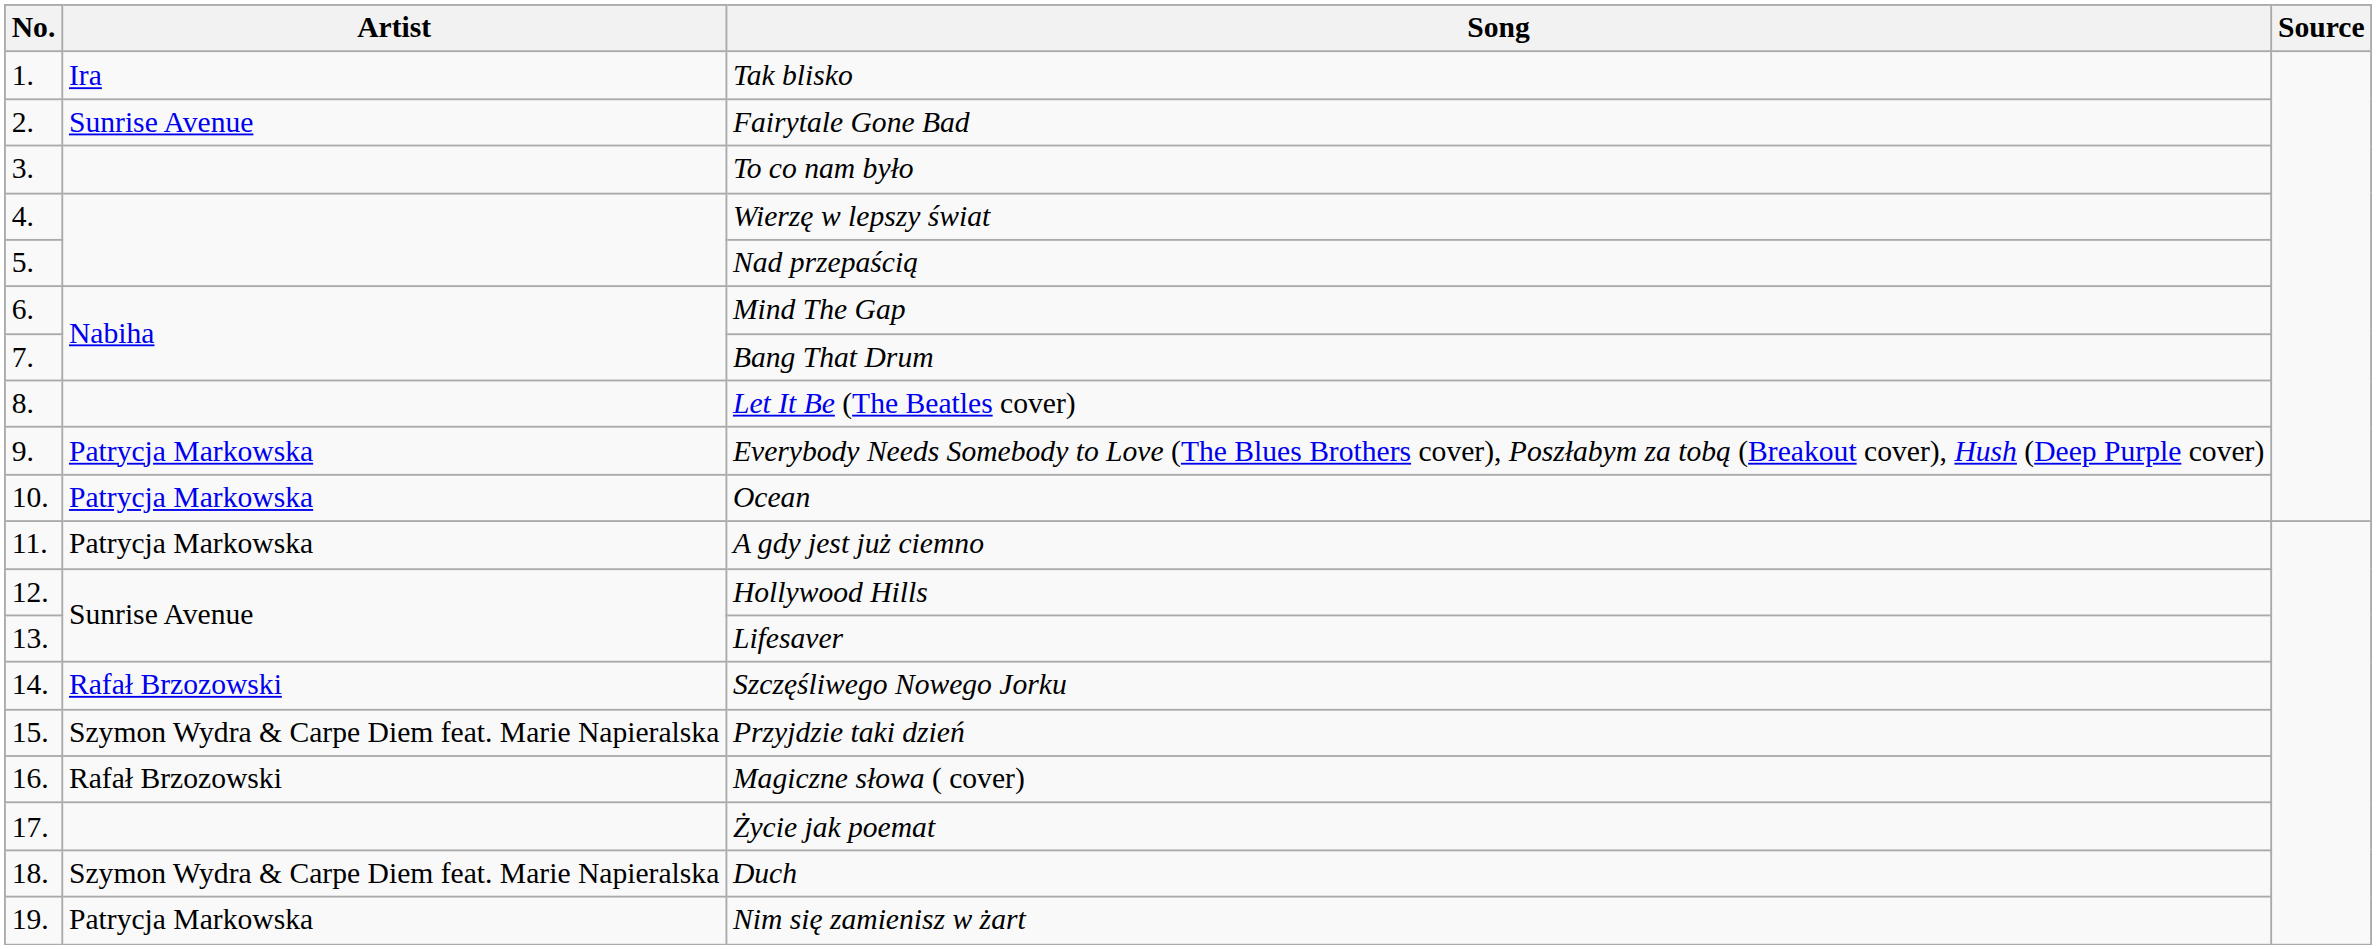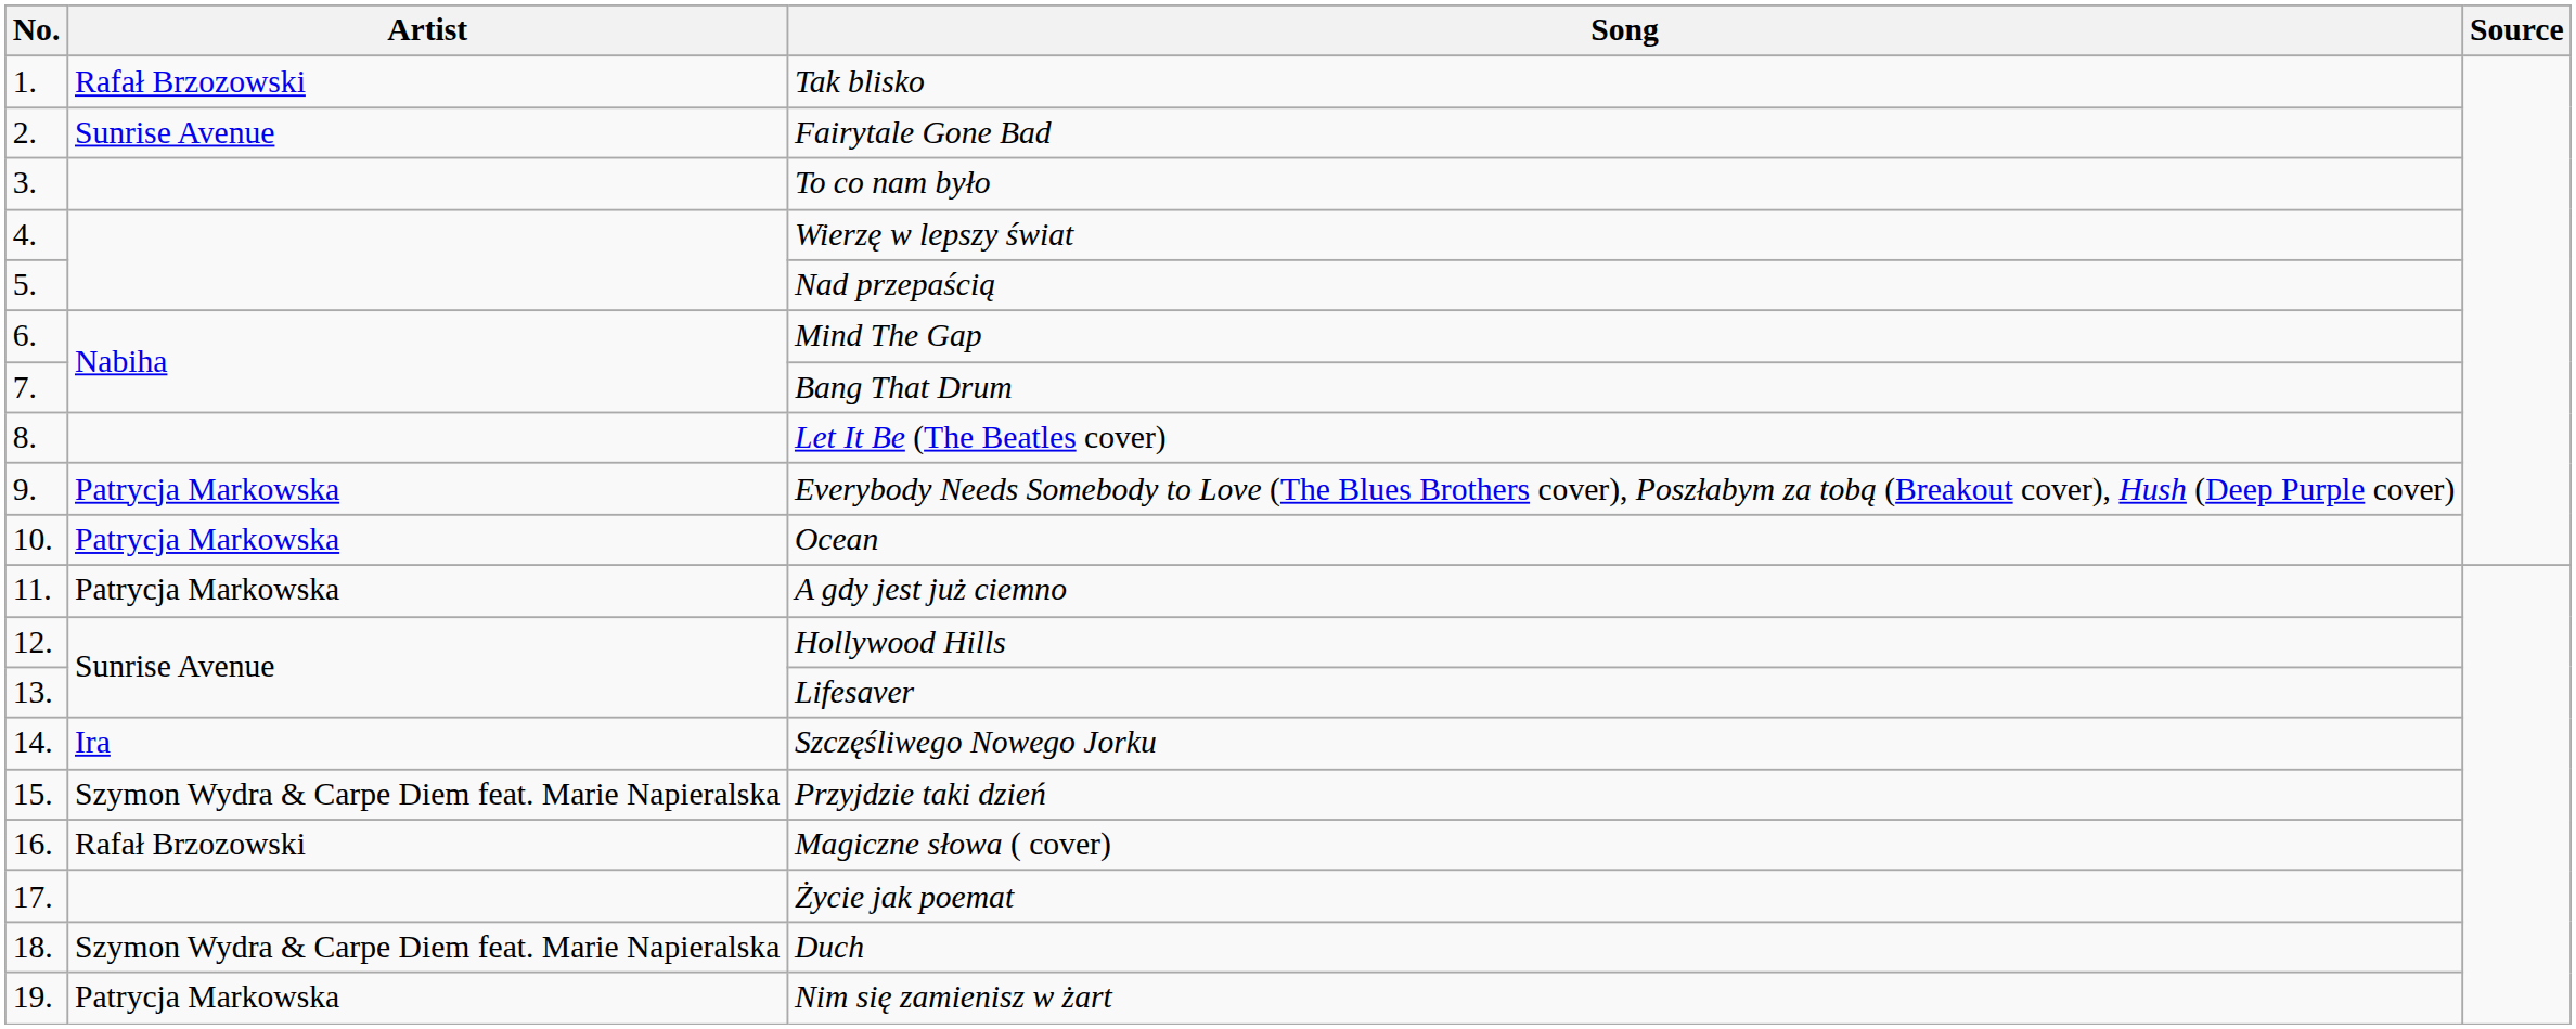 <table class="wikitable">
 <tr>
 <th>No.</th>
 <th>Artist</th>
 <th>Song</th>
 <th>Source</th>
 </tr>
 <tr>
 <td>1.</td>
-<td><a href='#'>Ira</a></td>
+<td><a href='#'>Rafał Brzozowski</a></td>
 <td><em>Tak blisko</em></td>
 <td rowspan="10"></td>
 </tr>
 <tr>
 <td>2.</td>
 <td><a href='#'>Sunrise Avenue</a></td>
 <td><em>Fairytale Gone Bad</em></td>
 </tr>
 <tr>
 <td>3.</td>
 <td></td>
 <td><em>To co nam było</em></td>
 </tr>
 <tr>
 <td>4.</td>
 <td rowspan="2"></td>
 <td><em>Wierzę w lepszy świat</em></td>
 </tr>
 <tr>
 <td>5.</td>
 <td><em>Nad przepaścią</em></td>
 </tr>
 <tr>
 <td>6.</td>
 <td rowspan="2"><a href='#'>Nabiha</a></td>
 <td><em>Mind The Gap</em></td>
 </tr>
 <tr>
 <td>7.</td>
 <td><em>Bang That Drum</em></td>
 </tr>
 <tr>
 <td>8.</td>
 <td></td>
 <td><em><a href='#'>Let It Be</a></em> (<a href='#'>The Beatles</a> cover)</td>
 </tr>
 <tr>
 <td>9.</td>
 <td><a href='#'>Patrycja Markowska</a></td>
 <td><em>Everybody Needs Somebody to Love</em> (<a href='#'>The Blues Brothers</a> cover), <em>Poszłabym za tobą</em> (<a href='#'>Breakout</a> cover), <em><a href='#'>Hush</a></em> (<a href='#'>Deep Purple</a> cover)</td>
 </tr>
 <tr>
 <td>10.</td>
 <td><a href='#'>Patrycja Markowska</a></td>
 <td><em>Ocean</em></td>
 </tr>
 <tr>
 <td>11.</td>
 <td>Patrycja Markowska</td>
 <td><em>A gdy jest już ciemno</em></td>
 <td rowspan="9"></td>
 </tr>
 <tr>
 <td>12.</td>
 <td rowspan="2">Sunrise Avenue</td>
 <td><em>Hollywood Hills</em></td>
 </tr>
 <tr>
 <td>13.</td>
 <td><em>Lifesaver</em></td>
 </tr>
 <tr>
 <td>14.</td>
-<td><a href='#'>Rafał Brzozowski</a></td>
+<td><a href='#'>Ira</a></td>
 <td><em>Szczęśliwego Nowego Jorku</em></td>
 </tr>
 <tr>
 <td>15.</td>
 <td>Szymon Wydra & Carpe Diem feat. Marie Napieralska</td>
 <td><em>Przyjdzie taki dzień</em></td>
 </tr>
 <tr>
 <td>16.</td>
 <td>Rafał Brzozowski</td>
 <td><em>Magiczne słowa</em> ( cover)</td>
 </tr>
 <tr>
 <td>17.</td>
 <td></td>
 <td><em>Życie jak poemat</em></td>
 </tr>
 <tr>
 <td>18.</td>
 <td>Szymon Wydra & Carpe Diem feat. Marie Napieralska</td>
 <td><em>Duch</em></td>
 </tr>
 <tr>
 <td>19.</td>
 <td>Patrycja Markowska</td>
 <td><em>Nim się zamienisz w żart</em></td>
 </tr>
 </table>
